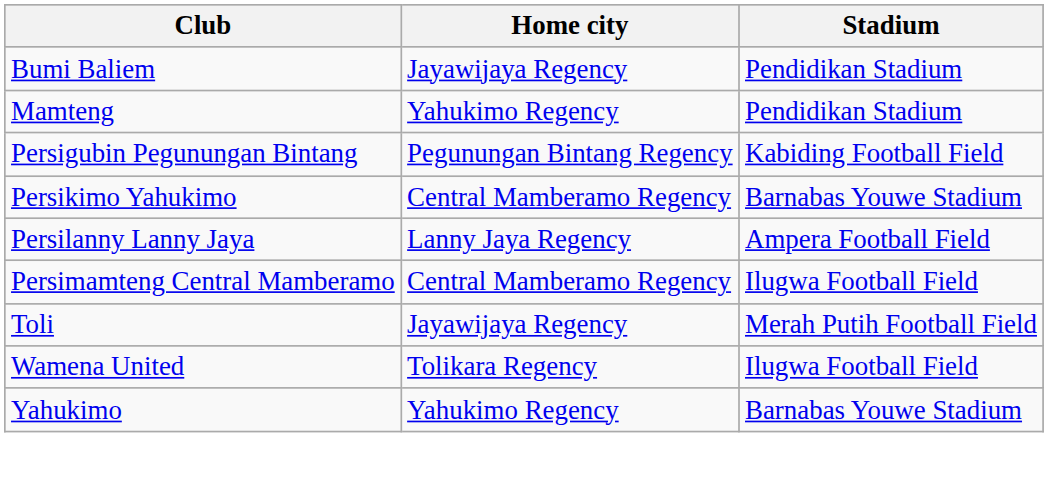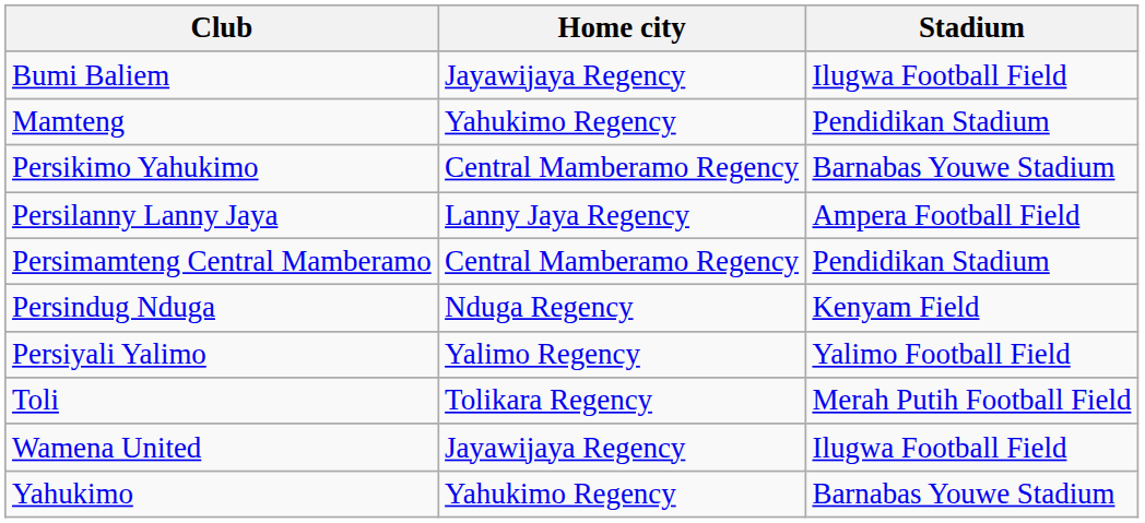 <table class="wikitable sortable">
 <tr>
 <th>Club</th>
 <th>Home city</th>
 <th>Stadium</th>
 </tr>
 <tr>
 <td><a href='#'>Bumi Baliem</a></td>
 <td><a href='#'>Jayawijaya Regency</a></td>
-<td><a href='#'>Pendidikan Stadium</a></td>
+<td><a href='#'>Ilugwa Football Field</a></td>
 </tr>
 <tr>
 <td><a href='#'>Mamteng</a></td>
 <td><a href='#'>Yahukimo Regency</a></td>
 <td><a href='#'>Pendidikan Stadium</a></td>
-</tr>
-<tr>
-<td><a href='#'>Persigubin Pegunungan Bintang</a></td>
-<td><a href='#'>Pegunungan Bintang Regency</a></td>
-<td><a href='#'>Kabiding Football Field</a></td>
 </tr>
 <tr>
 <td><a href='#'>Persikimo Yahukimo</a></td>
 <td><a href='#'>Central Mamberamo Regency</a></td>
 <td><a href='#'>Barnabas Youwe Stadium</a></td>
 </tr>
 <tr>
 <td><a href='#'>Persilanny Lanny Jaya</a></td>
 <td><a href='#'>Lanny Jaya Regency</a></td>
 <td><a href='#'>Ampera Football Field</a></td>
 </tr>
 <tr>
 <td><a href='#'>Persimamteng Central Mamberamo</a></td>
 <td><a href='#'>Central Mamberamo Regency</a></td>
-<td><a href='#'>Ilugwa Football Field</a></td>
+<td><a href='#'>Pendidikan Stadium</a></td>
+</tr>
+<tr>
+<td><a href='#'>Persindug Nduga</a></td>
+<td><a href='#'>Nduga Regency</a></td>
+<td><a href='#'>Kenyam Field</a></td>
+</tr>
+<tr>
+<td><a href='#'>Persiyali Yalimo</a></td>
+<td><a href='#'>Yalimo Regency</a></td>
+<td><a href='#'>Yalimo Football Field</a></td>
 </tr>
 <tr>
 <td><a href='#'>Toli</a></td>
-<td><a href='#'>Jayawijaya Regency</a></td>
+<td><a href='#'>Tolikara Regency</a></td>
 <td><a href='#'>Merah Putih Football Field</a></td>
 </tr>
 <tr>
 <td><a href='#'>Wamena United</a></td>
-<td><a href='#'>Tolikara Regency</a></td>
+<td><a href='#'>Jayawijaya Regency</a></td>
 <td><a href='#'>Ilugwa Football Field</a></td>
 </tr>
 <tr>
 <td><a href='#'>Yahukimo</a></td>
 <td><a href='#'>Yahukimo Regency</a></td>
 <td><a href='#'>Barnabas Youwe Stadium</a></td>
 </tr>
 </table>
